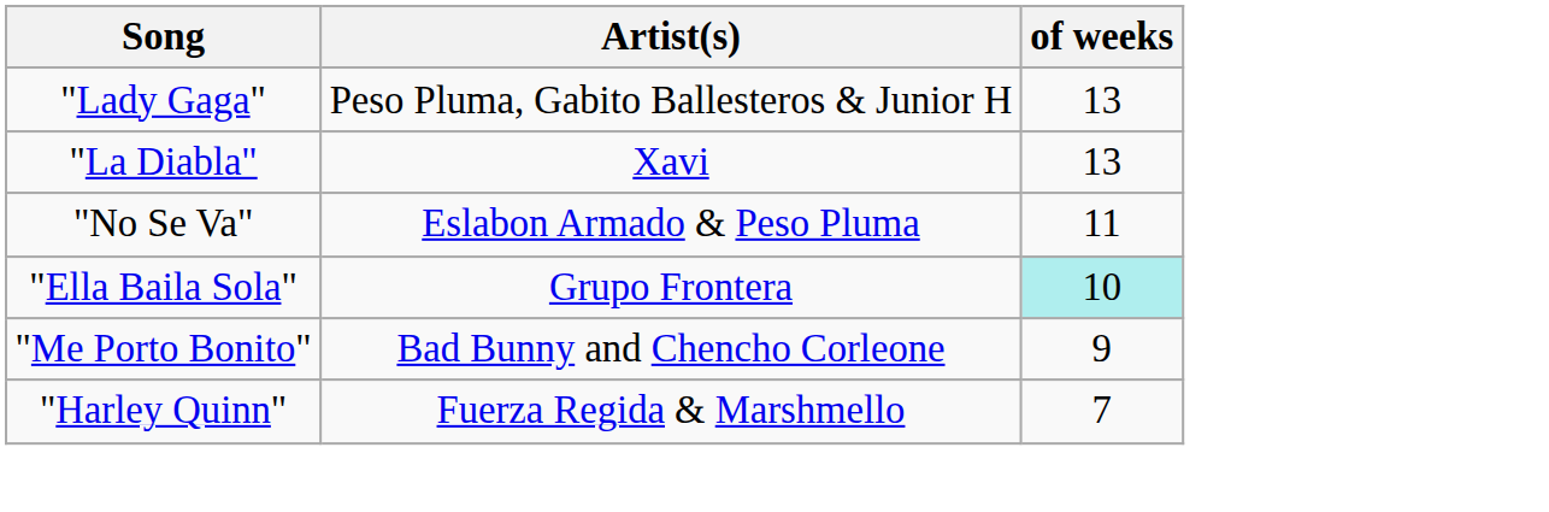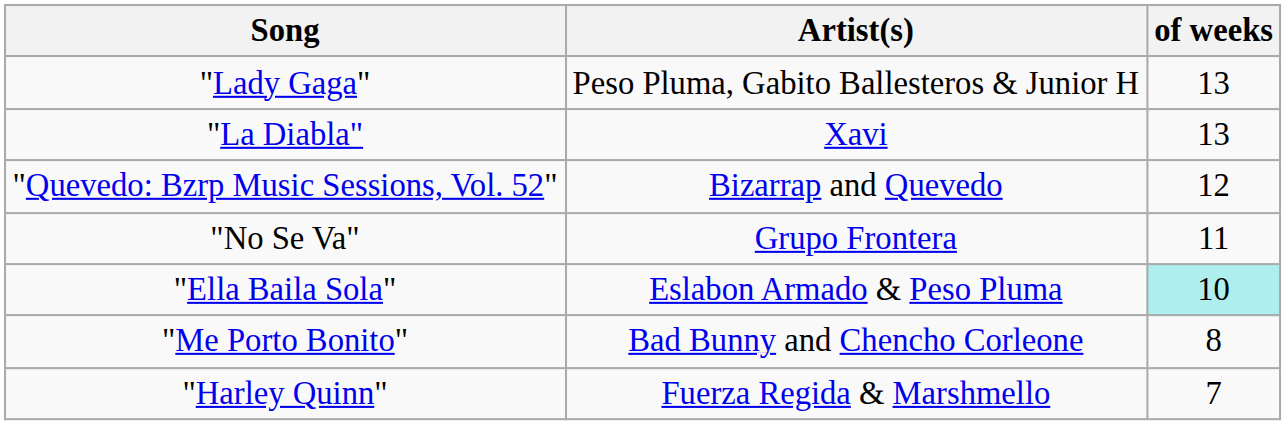 <table class="wikitable" border="1" style="text-align: center;">
 <tr>
 <th>Song</th>
 <th>Artist(s)</th>
 <th> of weeks</th>
 </tr>
 <tr>
 <td>"<a href='#'>Lady Gaga</a>"</td>
 <td>Peso Pluma, Gabito Ballesteros & Junior H</td>
 <td>13</td>
 </tr>
 <tr>
 <td>"<a href='#'>La Diabla"</a></td>
 <td><a href='#'>Xavi</a></td>
 <td>13</td>
 </tr>
 <tr>
+<td>"<a href='#'>Quevedo: Bzrp Music Sessions, Vol. 52</a>"</td>
+<td><a href='#'>Bizarrap</a> and <a href='#'>Quevedo</a></td>
+<td>12</td>
+</tr>
+<tr>
 <td>"No Se Va"</td>
-<td><a href='#'>Eslabon Armado</a> & <a href='#'>Peso Pluma</a></td>
+<td><a href='#'>Grupo Frontera</a></td>
 <td>11</td>
 </tr>
 <tr>
 <td>"<a href='#'>Ella Baila Sola</a>"</td>
-<td><a href='#'>Grupo Frontera</a></td>
+<td><a href='#'>Eslabon Armado</a> & <a href='#'>Peso Pluma</a></td>
 <td style="background: paleturquoise;">10</td>
 </tr>
 <tr>
 <td>"<a href='#'>Me Porto Bonito</a>"</td>
 <td><a href='#'>Bad Bunny</a> and <a href='#'>Chencho Corleone</a></td>
-<td>9</td>
+<td>8</td>
 </tr>
 <tr>
 <td>"<a href='#'>Harley Quinn</a>"</td>
 <td><a href='#'>Fuerza Regida</a> & <a href='#'>Marshmello</a></td>
 <td>7</td>
 </tr>
 </table>
